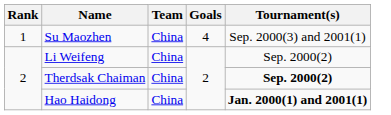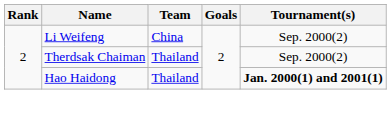 <table class="wikitable" style="text-align: center;">
 <tr>
 <th>Rank</th>
 <th>Name</th>
 <th>Team</th>
 <th>Goals</th>
 <th>Tournament(s)</th>
-</tr>
-<tr>
-<td>1</td>
-<td align="left"> <a href='#'>Su Maozhen</a></td>
-<td align="left"><a href='#'>China</a></td>
-<td>4</td>
-<td>Sep. 2000(3) and 2001(1)</td>
 </tr>
 <tr>
 <td rowspan="3">2</td>
 <td align="left"> <a href='#'>Li Weifeng</a></td>
 <td align="left"><a href='#'>China</a></td>
 <td rowspan="3">2</td>
 <td>Sep. 2000(2)</td>
 </tr>
 <tr>
 <td align="left"> <a href='#'>Therdsak Chaiman</a></td>
-<td align="left"><a href='#'>China</a></td>
-<td><strong>Sep. 2000(2)</strong></td>
+<td align="left"><a href='#'>Thailand</a></td>
+<td>Sep. 2000(2)</td>
 </tr>
 <tr>
 <td align="left"> <a href='#'>Hao Haidong</a></td>
-<td align="left"><a href='#'>China</a></td>
+<td align="left"><a href='#'>Thailand</a></td>
 <td><strong>Jan. 2000(1) and 2001(1)</strong></td>
 </tr>
 </table>
